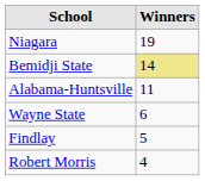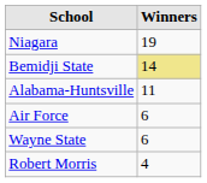 <table class="wikitable">
 <tr>
 <th style="background:#e5e5e5;">School</th>
 <th style="background:#e5e5e5;">Winners</th>
 </tr>
 <tr>
 <td><a href='#'>Niagara</a></td>
 <td>19</td>
 </tr>
 <tr>
 <td><a href='#'>Bemidji State</a></td>
 <td style="background: khaki;">14</td>
 </tr>
 <tr>
 <td><a href='#'>Alabama-Huntsville</a></td>
 <td>11</td>
 </tr>
 <tr>
-<td><a href='#'>Wayne State</a></td>
+<td><a href='#'>Air Force</a></td>
 <td>6</td>
 </tr>
 <tr>
-<td><a href='#'>Findlay</a></td>
-<td>5</td>
+<td><a href='#'>Wayne State</a></td>
+<td>6</td>
 </tr>
 <tr>
 <td><a href='#'>Robert Morris</a></td>
 <td>4</td>
 </tr>
 </table>
